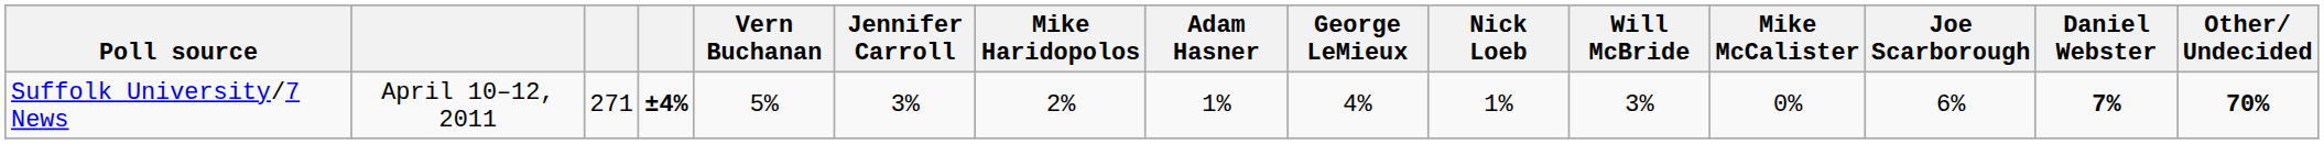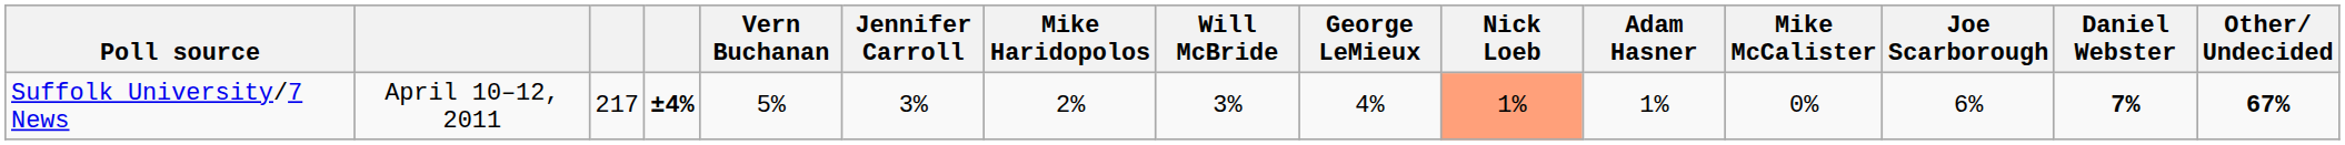 <table class="wikitable" style="text-align:center">
 <tr valign= bottom>
 <th>Poll source</th>
 <th></th>
 <th></th>
 <th></th>
 <th style="width:70px;">Vern<br>Buchanan</th>
 <th style="width:70px;">Jennifer<br>Carroll</th>
 <th style="width:70px;">Mike<br>Haridopolos</th>
-<th style="width:70px;">Adam<br>Hasner</th>
+<th style="width:70px;">Will<br>McBride</th>
 <th style="width:70px;">George<br>LeMieux</th>
 <th style="width:70px;">Nick<br>Loeb</th>
-<th style="width:70px;">Will<br>McBride</th>
+<th style="width:70px;">Adam<br>Hasner</th>
 <th style="width:70px;">Mike<br>McCalister</th>
 <th style="width:70px;">Joe<br>Scarborough</th>
 <th style="width:70px;">Daniel<br>Webster</th>
 <th>Other/<br>Undecided</th>
 </tr>
 <tr>
 <td align=left><a href='#'>Suffolk University</a>/<a href='#'>7 News</a></td>
 <td>April 10–12, 2011</td>
-<td>271</td>
+<td>217</td>
 <td><strong>±4%</strong></td>
 <td>5%</td>
 <td>3%</td>
 <td>2%</td>
+<td>3%</td>
+<td>4%</td>
+<td style="background: lightsalmon;">1%</td>
 <td>1%</td>
-<td>4%</td>
-<td>1%</td>
-<td>3%</td>
 <td>0%</td>
 <td>6%</td>
 <td><strong>7%</strong></td>
-<td><strong>70%</strong></td>
+<td><strong>67%</strong></td>
 </tr>
 </table>
